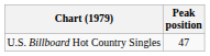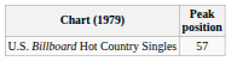 <table class="wikitable sortable">
 <tr>
 <th align="left">Chart (1979)</th>
 <th align="center">Peak<br>position</th>
 </tr>
 <tr>
 <td align="left">U.S. <em>Billboard</em> Hot Country Singles</td>
-<td align="center">47</td>
+<td align="center">57</td>
 </tr>
 </table>
